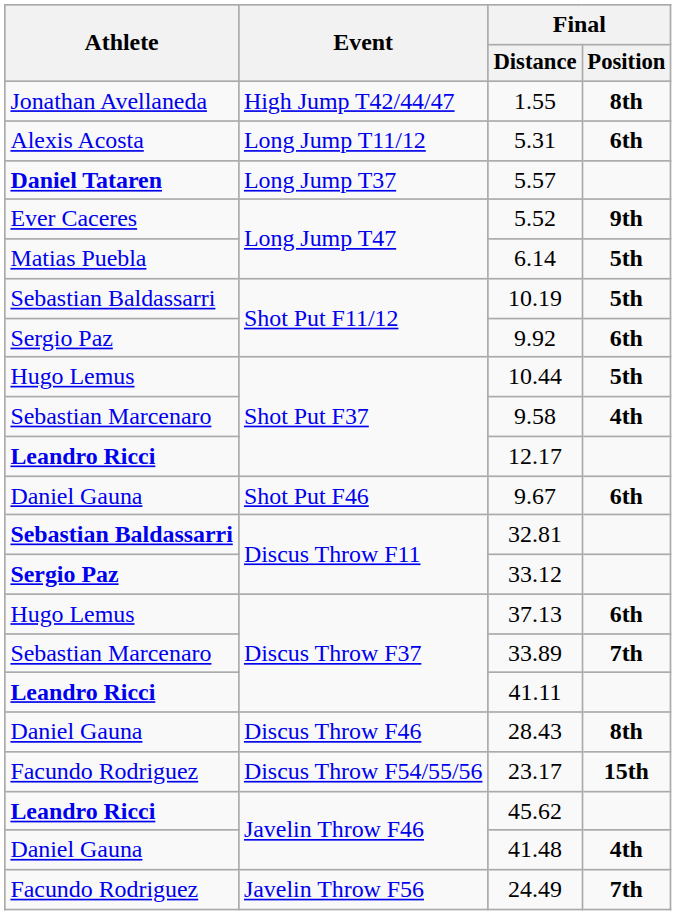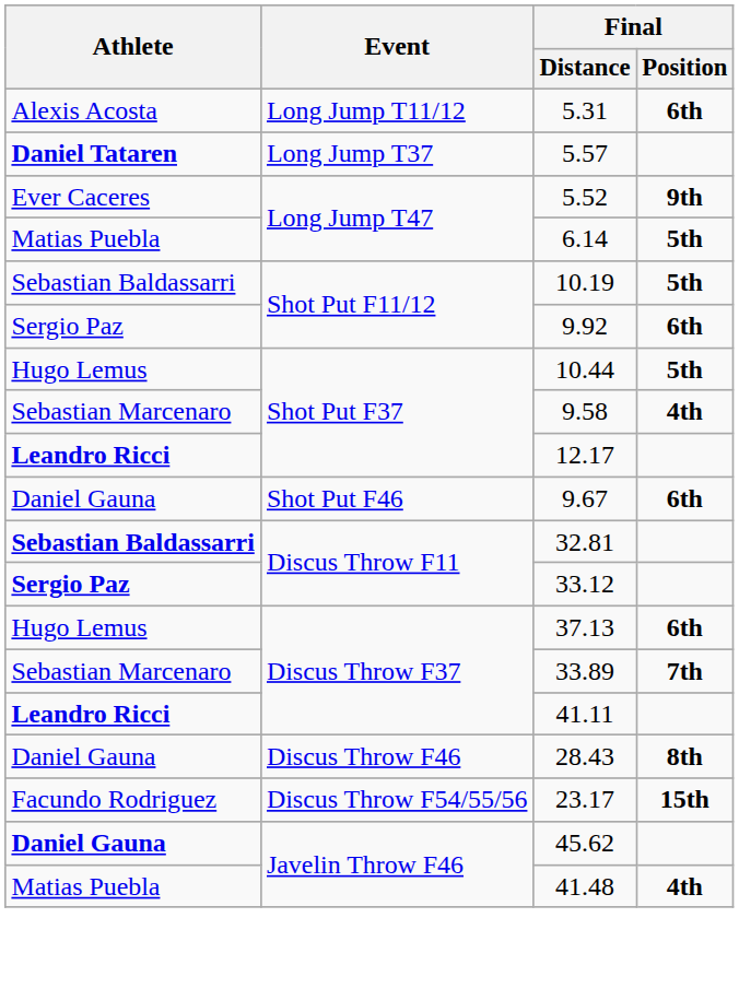 <table class=wikitable style="font-size:90%">
 <tr>
 <th rowspan="2">Athlete</th>
 <th rowspan="2">Event</th>
 <th colspan="2">Final</th>
 </tr>
 <tr style="font-size:95%">
 <th>Distance</th>
 <th>Position</th>
-</tr>
-<tr align=center>
-<td align=left><a href='#'>Jonathan Avellaneda</a></td>
-<td align=left><a href='#'>High Jump T42/44/47</a></td>
-<td>1.55</td>
-<td><strong>8th</strong></td>
 </tr>
 <tr align=center>
 <td align=left><a href='#'>Alexis Acosta</a></td>
 <td align=left><a href='#'>Long Jump T11/12</a></td>
 <td>5.31</td>
 <td><strong>6th</strong></td>
 </tr>
 <tr align=center>
 <td align=left><strong><a href='#'>Daniel Tataren</a></strong></td>
 <td align=left><a href='#'>Long Jump T37</a></td>
 <td>5.57</td>
 <td></td>
 </tr>
 <tr align=center>
 <td align=left><a href='#'>Ever Caceres</a></td>
 <td align=left rowspan=2><a href='#'>Long Jump T47</a></td>
 <td>5.52</td>
 <td><strong>9th</strong></td>
 </tr>
 <tr align=center>
 <td align=left><a href='#'>Matias Puebla</a></td>
 <td>6.14</td>
 <td><strong>5th</strong></td>
 </tr>
 <tr align=center>
 <td align=left><a href='#'>Sebastian Baldassarri</a></td>
 <td align=left rowspan=2><a href='#'>Shot Put F11/12</a></td>
 <td>10.19</td>
 <td><strong>5th</strong></td>
 </tr>
 <tr align=center>
 <td align=left><a href='#'>Sergio Paz</a></td>
 <td>9.92</td>
 <td><strong>6th</strong></td>
 </tr>
 <tr align=center>
 <td align=left><a href='#'>Hugo Lemus</a></td>
 <td align=left rowspan=3><a href='#'>Shot Put F37</a></td>
 <td>10.44</td>
 <td><strong>5th</strong></td>
 </tr>
 <tr align=center>
 <td align=left><a href='#'>Sebastian Marcenaro</a></td>
 <td>9.58</td>
 <td><strong>4th</strong></td>
 </tr>
 <tr align=center>
 <td align=left><strong><a href='#'>Leandro Ricci</a></strong></td>
 <td>12.17</td>
 <td></td>
 </tr>
 <tr align=center>
 <td align=left><a href='#'>Daniel Gauna</a></td>
 <td align=left><a href='#'>Shot Put F46</a></td>
 <td>9.67</td>
 <td><strong>6th</strong></td>
 </tr>
 <tr align=center>
 <td align=left><strong><a href='#'>Sebastian Baldassarri</a></strong></td>
 <td align=left rowspan=2><a href='#'>Discus Throw F11</a></td>
 <td>32.81</td>
 <td></td>
 </tr>
 <tr align=center>
 <td align=left><strong><a href='#'>Sergio Paz</a></strong></td>
 <td>33.12</td>
 <td></td>
 </tr>
 <tr align=center>
 <td align=left><a href='#'>Hugo Lemus</a></td>
 <td align=left rowspan=3><a href='#'>Discus Throw F37</a></td>
 <td>37.13</td>
 <td><strong>6th</strong></td>
 </tr>
 <tr align=center>
 <td align=left><a href='#'>Sebastian Marcenaro</a></td>
 <td>33.89</td>
 <td><strong>7th</strong></td>
 </tr>
 <tr align=center>
 <td align=left><strong><a href='#'>Leandro Ricci</a></strong></td>
 <td>41.11</td>
 <td></td>
 </tr>
 <tr align=center>
 <td align=left><a href='#'>Daniel Gauna</a></td>
 <td align=left><a href='#'>Discus Throw F46</a></td>
 <td>28.43</td>
 <td><strong>8th</strong></td>
 </tr>
 <tr align=center>
 <td align=left><a href='#'>Facundo Rodriguez</a></td>
 <td align=left><a href='#'>Discus Throw F54/55/56</a></td>
 <td>23.17</td>
 <td><strong>15th</strong></td>
 </tr>
 <tr align=center>
-<td align=left><strong><a href='#'>Leandro Ricci</a></strong></td>
+<td align=left><strong><a href='#'>Daniel Gauna</a></strong></td>
 <td align=left rowspan=2><a href='#'>Javelin Throw F46</a></td>
 <td>45.62</td>
 <td></td>
 </tr>
 <tr align=center>
-<td align=left><a href='#'>Daniel Gauna</a></td>
+<td align=left><a href='#'>Matias Puebla</a></td>
 <td>41.48</td>
 <td><strong>4th</strong></td>
 </tr>
-<tr align=center>
-<td align=left><a href='#'>Facundo Rodriguez</a></td>
-<td align=left><a href='#'>Javelin Throw F56</a></td>
-<td>24.49</td>
-<td><strong>7th</strong></td>
-</tr>
 </table>
